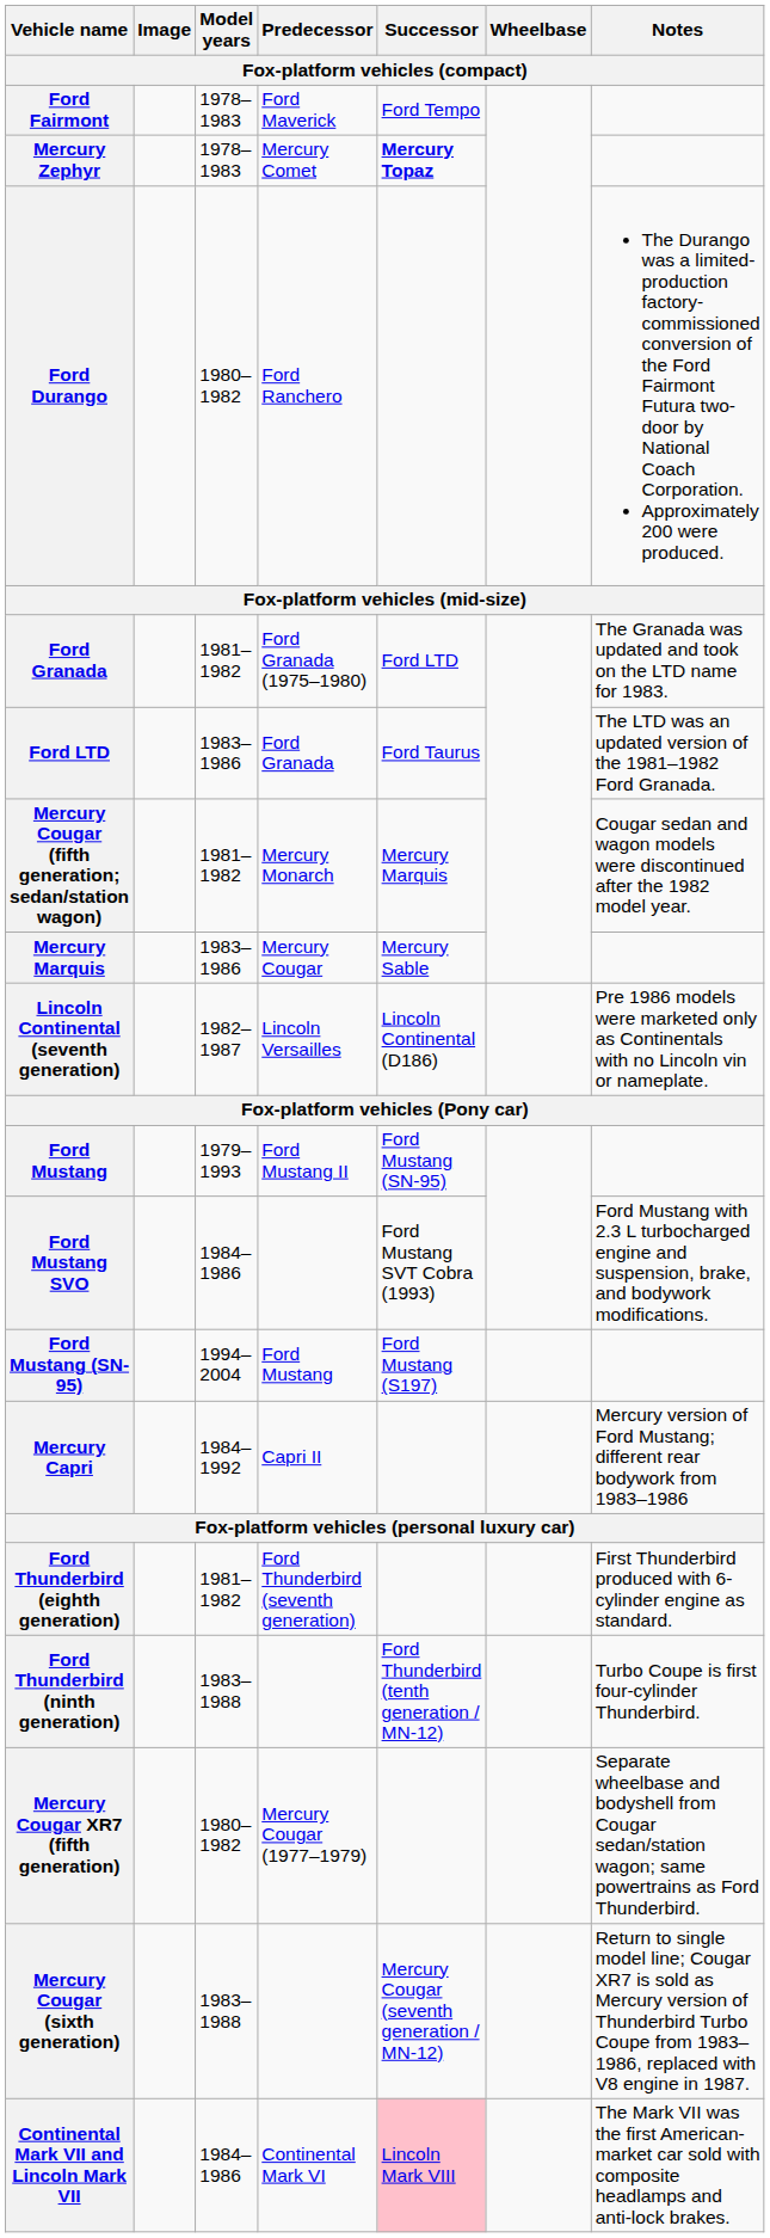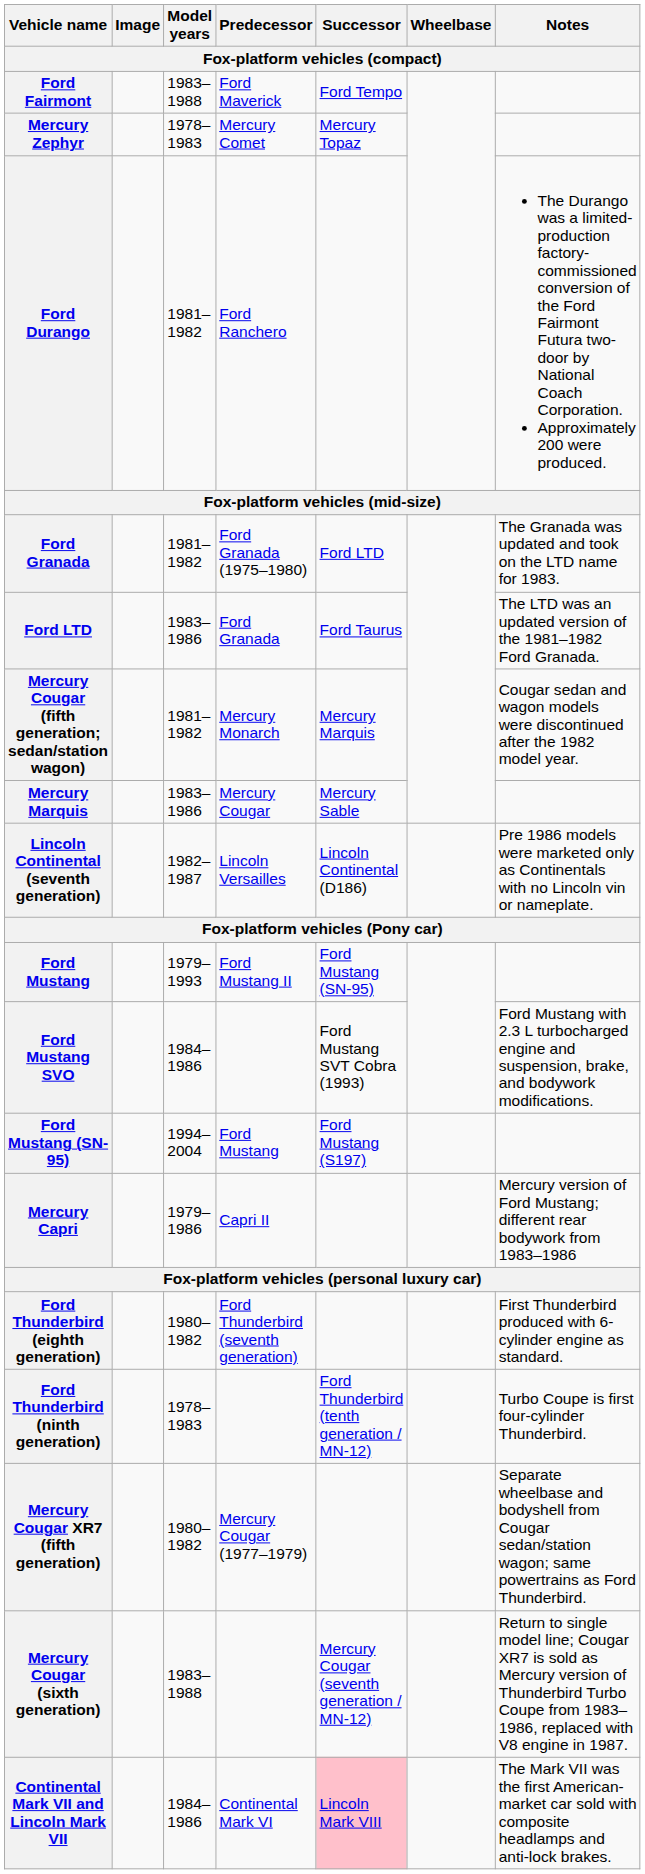 <table class="wikitable">
 <tr>
 <th>Vehicle name</th>
 <th>Image</th>
 <th>Model years</th>
 <th>Predecessor</th>
 <th>Successor</th>
 <th>Wheelbase</th>
 <th>Notes</th>
 </tr>
 <tr>
 <th colspan="7">Fox-platform vehicles (compact)</th>
 </tr>
 <tr>
 <th><a href='#'>Ford Fairmont</a></th>
 <td><br></td>
-<td>1978–1983</td>
+<td>1983–1988</td>
 <td><a href='#'>Ford Maverick</a></td>
 <td><a href='#'>Ford Tempo</a></td>
 <td rowspan="3"></td>
 <td></td>
 </tr>
 <tr>
 <th><a href='#'>Mercury Zephyr</a></th>
 <td><br></td>
 <td>1978–1983</td>
 <td><a href='#'>Mercury Comet</a></td>
-<td><strong><a href='#'>Mercury Topaz</a></strong></td>
+<td><a href='#'>Mercury Topaz</a></td>
 <td></td>
 </tr>
 <tr>
 <th><a href='#'>Ford Durango</a></th>
 <td></td>
-<td>1980–1982</td>
+<td>1981–1982</td>
 <td><a href='#'>Ford Ranchero</a></td>
 <td></td>
 <td><br><ul><li>The Durango was a limited-production factory-commissioned conversion of the Ford Fairmont Futura two-door by National Coach Corporation.</li><li>Approximately 200 were produced.</li></ul></td>
 </tr>
 <tr>
 <th colspan="7">Fox-platform vehicles (mid-size)</th>
 </tr>
 <tr>
 <th><a href='#'>Ford Granada</a></th>
 <td></td>
 <td>1981–1982</td>
 <td><a href='#'>Ford Granada</a> (1975–1980)</td>
 <td><a href='#'>Ford LTD</a></td>
 <td rowspan="4"></td>
 <td>The Granada was updated and took on the LTD name for 1983.</td>
 </tr>
 <tr>
 <th><a href='#'>Ford LTD</a></th>
 <td></td>
 <td>1983–1986</td>
 <td><a href='#'>Ford Granada</a></td>
 <td><a href='#'>Ford Taurus</a></td>
 <td>The LTD was an updated version of the 1981–1982 Ford Granada.</td>
 </tr>
 <tr>
 <th><a href='#'>Mercury Cougar</a><br> (fifth generation; sedan/station wagon)</th>
 <td></td>
 <td>1981–1982</td>
 <td><a href='#'>Mercury Monarch</a></td>
 <td><a href='#'>Mercury Marquis</a></td>
 <td>Cougar sedan and wagon models were discontinued after the 1982 model year.</td>
 </tr>
 <tr>
 <th><a href='#'>Mercury Marquis</a></th>
 <td></td>
 <td>1983–1986</td>
 <td><a href='#'>Mercury Cougar</a></td>
 <td><a href='#'>Mercury Sable</a></td>
 <td></td>
 </tr>
 <tr>
 <th><a href='#'>Lincoln Continental</a><br> (seventh generation)</th>
 <td></td>
 <td>1982–1987</td>
 <td><a href='#'>Lincoln Versailles</a></td>
 <td><a href='#'>Lincoln Continental</a> (D186)</td>
 <td></td>
 <td>Pre 1986 models were marketed only as Continentals with no Lincoln vin or nameplate.</td>
 </tr>
 <tr>
 <th colspan="7">Fox-platform vehicles (Pony car)</th>
 </tr>
 <tr>
 <th><a href='#'>Ford Mustang</a></th>
 <td></td>
 <td>1979–1993</td>
 <td><a href='#'>Ford Mustang II</a></td>
 <td><a href='#'>Ford Mustang (SN-95)</a></td>
 <td rowspan="2"></td>
 <td></td>
 </tr>
 <tr>
 <th><a href='#'>Ford Mustang SVO</a></th>
 <td></td>
 <td>1984–1986</td>
 <td></td>
 <td>Ford Mustang SVT Cobra (1993)</td>
 <td>Ford Mustang with 2.3 L turbocharged engine and suspension, brake, and bodywork modifications.</td>
 </tr>
 <tr>
 <th><a href='#'>Ford Mustang (SN-95)</a></th>
 <td></td>
 <td>1994–2004</td>
 <td><a href='#'>Ford Mustang</a></td>
 <td><a href='#'>Ford Mustang (S197)</a></td>
 <td></td>
 <td></td>
 </tr>
 <tr>
 <th><a href='#'>Mercury Capri</a></th>
 <td></td>
-<td>1984–1992</td>
+<td>1979–1986</td>
 <td><a href='#'>Capri II</a></td>
 <td></td>
 <td></td>
 <td>Mercury version of Ford Mustang; different rear bodywork from 1983–1986</td>
 </tr>
 <tr>
 <th colspan="7">Fox-platform vehicles (personal luxury car)</th>
 </tr>
 <tr>
 <th><a href='#'>Ford Thunderbird</a><br>(eighth generation)</th>
 <td></td>
-<td>1981–1982</td>
+<td>1980–1982</td>
 <td><a href='#'>Ford Thunderbird (seventh generation)</a></td>
 <td></td>
 <td></td>
 <td>First Thunderbird produced with 6-cylinder engine as standard.</td>
 </tr>
 <tr>
 <th><a href='#'>Ford Thunderbird</a><br>(ninth generation)</th>
 <td></td>
-<td>1983–1988</td>
+<td>1978–1983</td>
 <td></td>
 <td><a href='#'>Ford Thunderbird (tenth generation / MN-12)</a></td>
 <td></td>
 <td>Turbo Coupe is first four-cylinder Thunderbird.</td>
 </tr>
 <tr>
 <th><a href='#'>Mercury Cougar</a> XR7<br>(fifth generation)</th>
 <td></td>
 <td>1980–1982</td>
 <td><a href='#'>Mercury Cougar</a> (1977–1979)</td>
 <td></td>
 <td></td>
 <td>Separate wheelbase and bodyshell from Cougar sedan/station wagon; same powertrains as Ford Thunderbird.</td>
 </tr>
 <tr>
 <th><a href='#'>Mercury Cougar</a><br>(sixth generation)</th>
 <td></td>
 <td>1983–1988</td>
 <td></td>
 <td><a href='#'>Mercury Cougar (seventh generation / MN-12)</a></td>
 <td></td>
 <td>Return to single model line; Cougar XR7 is sold as Mercury version of Thunderbird Turbo Coupe from 1983–1986, replaced with V8 engine in 1987.</td>
 </tr>
 <tr>
 <th><a href='#'>Continental Mark VII and Lincoln Mark VII</a></th>
 <td></td>
 <td>1984–1986</td>
 <td><a href='#'>Continental Mark VI</a></td>
 <td style="background: pink;"><a href='#'>Lincoln Mark VIII</a></td>
 <td></td>
 <td>The Mark VII was the first American-market car sold with composite headlamps and anti-lock brakes.</td>
 </tr>
 </table>
